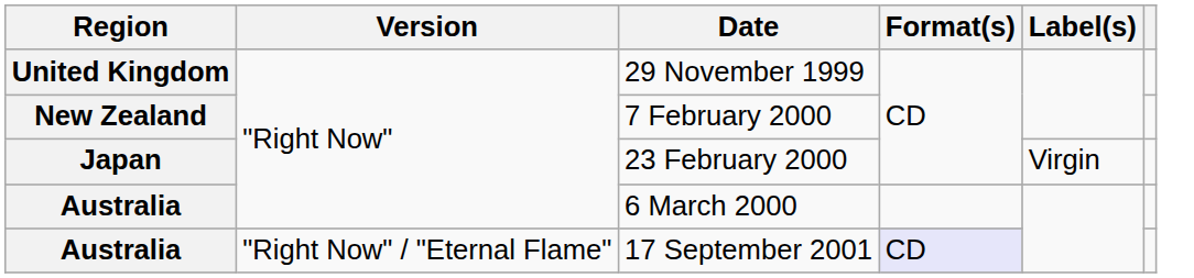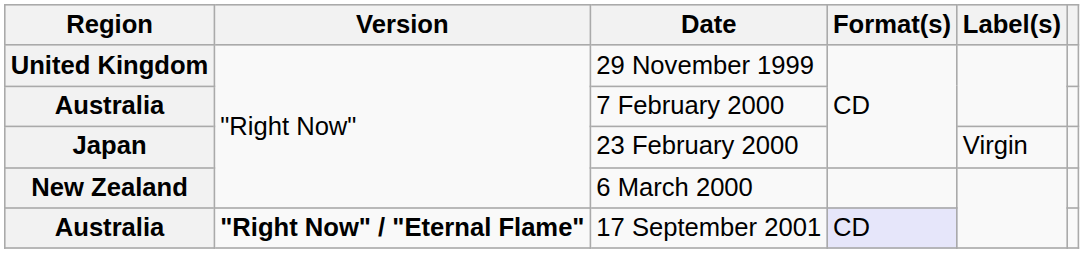 <table class="wikitable plainrowheaders">
 <tr>
 <th scope="col">Region</th>
 <th scope="col">Version</th>
 <th scope="col">Date</th>
 <th scope="col">Format(s)</th>
 <th scope="col">Label(s)</th>
 <th scope="col"></th>
 </tr>
 <tr>
 <th scope="row">United Kingdom</th>
 <td rowspan="4">"Right Now"</td>
 <td>29 November 1999</td>
 <td rowspan="3">CD</td>
 <td rowspan="2"></td>
 <td></td>
 </tr>
 <tr>
-<th scope="row">New Zealand</th>
+<th scope="row">Australia</th>
 <td>7 February 2000</td>
 <td></td>
 </tr>
 <tr>
 <th scope="row">Japan</th>
 <td>23 February 2000</td>
 <td>Virgin</td>
 <td></td>
 </tr>
 <tr>
-<th scope="row">Australia</th>
+<th scope="row">New Zealand</th>
 <td>6 March 2000</td>
 <td></td>
 <td rowspan="2"></td>
 <td></td>
 </tr>
 <tr>
 <th scope="row">Australia</th>
-<td>"Right Now" / "Eternal Flame"</td>
+<td><strong>"Right Now" / "Eternal Flame"</strong></td>
 <td>17 September 2001</td>
 <td style="background: lavender;">CD</td>
 <td></td>
 </tr>
 </table>
